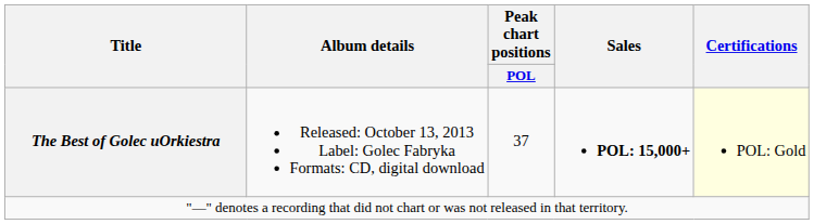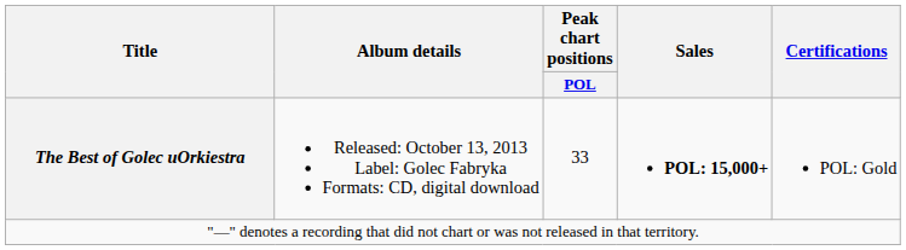 <table class="wikitable plainrowheaders" style="text-align:center;">
 <tr>
 <th scope="col" rowspan="2" style="width:15em;">Title</th>
 <th scope="col" rowspan="2">Album details</th>
 <th scope="col" colspan="1">Peak chart positions</th>
 <th scope="col" rowspan="2">Sales</th>
 <th scope="col" rowspan="2"><a href='#'>Certifications</a></th>
 </tr>
 <tr>
 <th scope="col" style="width:3em;font-size:90%;"><a href='#'>POL</a><br></th>
 </tr>
 <tr>
 <th scope="row"><em>The Best of Golec uOrkiestra</em></th>
 <td><br><ul><li>Released: October 13, 2013</li><li>Label: Golec Fabryka</li><li>Formats: CD, digital download</li></ul></td>
-<td>37</td>
+<td>33</td>
 <td><strong><br><ul><li>POL: 15,000+</li></ul></strong></td>
-<td style="background: lightyellow;"><br><ul><li>POL: Gold</li></ul></td>
+<td><br><ul><li>POL: Gold</li></ul></td>
 </tr>
 <tr>
 <td colspan="20" style="font-size:90%">"—" denotes a recording that did not chart or was not released in that territory.</td>
 </tr>
 </table>
